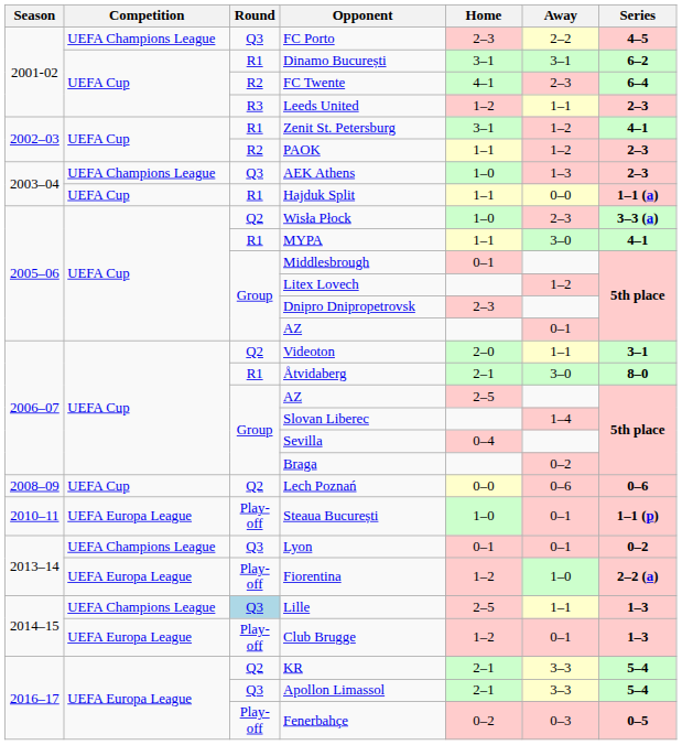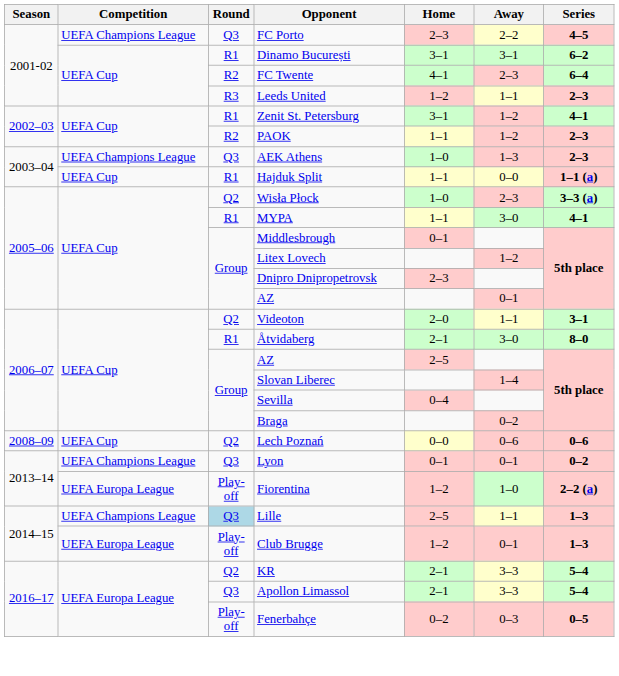 <table class="wikitable">
 <tr>
 <th width=60>Season</th>
 <th width=180>Competition</th>
 <th width=50>Round</th>
 <th width=180>Opponent</th>
 <th width=80>Home</th>
 <th width=80>Away</th>
 <th width=80>Series</th>
 </tr>
 <tr>
 <td align="center" rowspan=4>2001-02</td>
 <td><a href='#'>UEFA Champions League</a></td>
 <td align="center"><a href='#'>Q3</a></td>
 <td> <a href='#'>FC Porto</a></td>
 <td align="center" bgcolor="#FFCCCC">2–3</td>
 <td align="center" bgcolor="#FFFFCC">2–2</td>
 <td align="center" bgcolor="#FFCCCC"><strong>4–5</strong></td>
 </tr>
 <tr>
 <td rowspan=3><a href='#'>UEFA Cup</a></td>
 <td align="center"><a href='#'>R1</a></td>
 <td> <a href='#'>Dinamo București</a></td>
 <td align="center" bgcolor="#CCFFCC">3–1</td>
 <td align="center" bgcolor="#CCFFCC">3–1</td>
 <td align="center" bgcolor="#CCFFCC"><strong>6–2</strong></td>
 </tr>
 <tr>
 <td align="center"><a href='#'>R2</a></td>
 <td> <a href='#'>FC Twente</a></td>
 <td align="center" bgcolor="#CCFFCC">4–1</td>
 <td align="center" bgcolor="#FFCCCC">2–3</td>
 <td align="center" bgcolor="#CCFFCC"><strong>6–4</strong></td>
 </tr>
 <tr>
 <td align="center"><a href='#'>R3</a></td>
 <td> <a href='#'>Leeds United</a></td>
 <td align="center" bgcolor="#FFCCCC">1–2</td>
 <td align="center" bgcolor="#FFFFCC">1–1</td>
 <td align="center" bgcolor="#FFCCCC"><strong>2–3</strong></td>
 </tr>
 <tr>
 <td align="center" rowspan=2><a href='#'>2002–03</a></td>
 <td rowspan=2><a href='#'>UEFA Cup</a></td>
 <td align="center"><a href='#'>R1</a></td>
 <td> <a href='#'>Zenit St. Petersburg</a></td>
 <td align="center" bgcolor="#CCFFCC">3–1</td>
 <td align="center" bgcolor="#FFCCCC">1–2</td>
 <td align="center" bgcolor="#CCFFCC"><strong>4–1</strong></td>
 </tr>
 <tr>
 <td align="center"><a href='#'>R2</a></td>
 <td> <a href='#'>PAOK</a></td>
 <td align="center" bgcolor="#FFFFCC">1–1</td>
 <td align="center" bgcolor="#FFCCCC">1–2</td>
 <td align="center" bgcolor="#FFCCCC"><strong>2–3</strong></td>
 </tr>
 <tr>
 <td align="center" rowspan=2>2003–04</td>
 <td><a href='#'>UEFA Champions League</a></td>
 <td align="center"><a href='#'>Q3</a></td>
 <td> <a href='#'>AEK Athens</a></td>
 <td align="center" bgcolor="#CCFFCC">1–0</td>
 <td align="center" bgcolor="#FFCCCC">1–3</td>
 <td align="center" bgcolor="#FFCCCC"><strong>2–3</strong></td>
 </tr>
 <tr>
 <td><a href='#'>UEFA Cup</a></td>
 <td align="center"><a href='#'>R1</a></td>
 <td> <a href='#'>Hajduk Split</a></td>
 <td align="center" bgcolor="#FFFFCC">1–1</td>
 <td align="center" bgcolor="#FFFFCC">0–0</td>
 <td align="center" bgcolor="#FFCCCC"><strong>1–1 (<a href='#'>a</a>)</strong></td>
 </tr>
 <tr>
 <td align="center" rowspan=6><a href='#'>2005–06</a></td>
 <td rowspan=6><a href='#'>UEFA Cup</a></td>
 <td align="center"><a href='#'>Q2</a></td>
 <td> <a href='#'>Wisła Płock</a></td>
 <td align="center" bgcolor="#CCFFCC">1–0</td>
 <td align="center" bgcolor="#FFCCCC">2–3</td>
 <td align="center" bgcolor="#CCFFCC"><strong>3–3 (<a href='#'>a</a>)</strong></td>
 </tr>
 <tr>
 <td align="center"><a href='#'>R1</a></td>
 <td> <a href='#'>MYPA</a></td>
 <td align="center" bgcolor="#FFFFCC">1–1</td>
 <td align="center" bgcolor="#CCFFCC">3–0</td>
 <td align="center" bgcolor="#CCFFCC"><strong>4–1</strong></td>
 </tr>
 <tr>
 <td align="center" rowspan=4><a href='#'>Group</a></td>
 <td> <a href='#'>Middlesbrough</a></td>
 <td align="center" bgcolor="#FFCCCC">0–1</td>
 <td></td>
 <td align="center" bgcolor="#FFCCCC" rowspan=4><strong>5th place</strong></td>
 </tr>
 <tr>
 <td> <a href='#'>Litex Lovech</a></td>
 <td></td>
 <td align="center" bgcolor="#FFCCCC">1–2</td>
 </tr>
 <tr>
 <td> <a href='#'>Dnipro Dnipropetrovsk</a></td>
 <td align="center" bgcolor="#FFCCCC">2–3</td>
 <td></td>
 </tr>
 <tr>
 <td> <a href='#'>AZ</a></td>
 <td></td>
 <td align="center" bgcolor="#FFCCCC">0–1</td>
 </tr>
 <tr>
 <td align="center" rowspan=6><a href='#'>2006–07</a></td>
 <td rowspan=6><a href='#'>UEFA Cup</a></td>
 <td align="center"><a href='#'>Q2</a></td>
 <td> <a href='#'>Videoton</a></td>
 <td align="center" bgcolor="#CCFFCC">2–0</td>
 <td align="center" bgcolor="#FFFFCC">1–1</td>
 <td align="center" bgcolor="#CCFFCC"><strong>3–1</strong></td>
 </tr>
 <tr>
 <td align="center"><a href='#'>R1</a></td>
 <td> <a href='#'>Åtvidaberg</a></td>
 <td align="center" bgcolor="#CCFFCC">2–1</td>
 <td align="center" bgcolor="#CCFFCC">3–0</td>
 <td align="center" bgcolor="#CCFFCC"><strong>8–0</strong></td>
 </tr>
 <tr>
 <td align="center" rowspan=4><a href='#'>Group</a></td>
 <td> <a href='#'>AZ</a></td>
 <td align="center" bgcolor="#FFCCCC">2–5</td>
 <td></td>
 <td align="center" bgcolor="#FFCCCC" rowspan=4><strong>5th place</strong></td>
 </tr>
 <tr>
 <td> <a href='#'>Slovan Liberec</a></td>
 <td></td>
 <td align="center" bgcolor="#FFCCCC">1–4</td>
 </tr>
 <tr>
 <td> <a href='#'>Sevilla</a></td>
 <td align="center" bgcolor="#FFCCCC">0–4</td>
 <td></td>
 </tr>
 <tr>
 <td> <a href='#'>Braga</a></td>
 <td></td>
 <td align="center" bgcolor="#FFCCCC">0–2</td>
 </tr>
 <tr>
 <td align="center"><a href='#'>2008–09</a></td>
 <td><a href='#'>UEFA Cup</a></td>
 <td align="center"><a href='#'>Q2</a></td>
 <td> <a href='#'>Lech Poznań</a></td>
 <td align="center" bgcolor="#FFFFCC">0–0</td>
 <td align="center" bgcolor="#FFCCCC">0–6</td>
 <td align="center" bgcolor="#FFCCCC"><strong>0–6</strong></td>
 </tr>
 <tr>
-<td align="center"><a href='#'>2010–11</a></td>
-<td><a href='#'>UEFA Europa League</a></td>
-<td align="center"><a href='#'>Play-off</a></td>
-<td> <a href='#'>Steaua București</a></td>
-<td align="center" bgcolor="#CCFFCC">1–0</td>
-<td align="center" bgcolor="#FFCCCC">0–1</td>
-<td align="center" bgcolor="#FFCCCC"><strong>1–1 (<a href='#'>p</a>)</strong></td>
-</tr>
-<tr>
 <td rowspan="2" align="center">2013–14</td>
 <td><a href='#'>UEFA Champions League</a></td>
 <td align="center"><a href='#'>Q3</a></td>
 <td> <a href='#'>Lyon</a></td>
 <td align="center" bgcolor="#FFCCCC">0–1</td>
 <td align="center" bgcolor="#FFCCCC">0–1</td>
 <td align="center" bgcolor="#FFCCCC"><strong>0–2</strong></td>
 </tr>
 <tr>
 <td><a href='#'>UEFA Europa League</a></td>
 <td align="center"><a href='#'>Play-off</a></td>
 <td> <a href='#'>Fiorentina</a></td>
 <td align="center" bgcolor="#FFCCCC">1–2</td>
 <td align="center" bgcolor="#CCFFCC">1–0</td>
 <td align="center" bgcolor="#FFCCCC"><strong>2–2 (<a href='#'>a</a>)</strong></td>
 </tr>
 <tr>
 <td rowspan="2" align="center">2014–15</td>
 <td><a href='#'>UEFA Champions League</a></td>
 <td align="center" style="background: lightblue;"><a href='#'>Q3</a></td>
 <td> <a href='#'>Lille</a></td>
 <td align="center" bgcolor="#FFCCCC">2–5</td>
 <td align="center" bgcolor="#FFFFCC">1–1</td>
 <td align="center" bgcolor="#FFCCCC"><strong>1–3</strong></td>
 </tr>
 <tr>
 <td><a href='#'>UEFA Europa League</a></td>
 <td align="center"><a href='#'>Play-off</a></td>
 <td> <a href='#'>Club Brugge</a></td>
 <td align="center" bgcolor="#FFCCCC">1–2</td>
 <td align="center" bgcolor="#FFCCCC">0–1</td>
 <td align="center" bgcolor="#FFCCCC"><strong>1–3</strong></td>
 </tr>
 <tr>
 <td rowspan="3" align="center"><a href='#'>2016–17</a></td>
 <td rowspan="3"><a href='#'>UEFA Europa League</a></td>
 <td align="center"><a href='#'>Q2</a></td>
 <td> <a href='#'>KR</a></td>
 <td align="center" bgcolor="#CCFFCC">2–1</td>
 <td align="center" bgcolor="#FFFFCC">3–3</td>
 <td align="center" bgcolor="#CCFFCC"><strong>5–4</strong></td>
 </tr>
 <tr>
 <td align="center"><a href='#'>Q3</a></td>
 <td> <a href='#'>Apollon Limassol</a></td>
 <td align="center" bgcolor="#CCFFCC">2–1</td>
 <td align="center" bgcolor="#FFFFCC">3–3</td>
 <td align="center" bgcolor="#CCFFCC"><strong>5–4</strong></td>
 </tr>
 <tr>
 <td align="center"><a href='#'>Play-off</a></td>
 <td> <a href='#'>Fenerbahçe</a></td>
 <td align="center" bgcolor="#FFCCCC">0–2</td>
 <td align="center" bgcolor="#FFCCCC">0–3</td>
 <td align="center" bgcolor="#FFCCCC"><strong>0–5</strong></td>
 </tr>
 </table>
